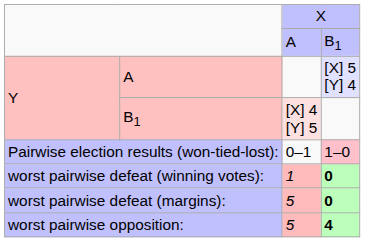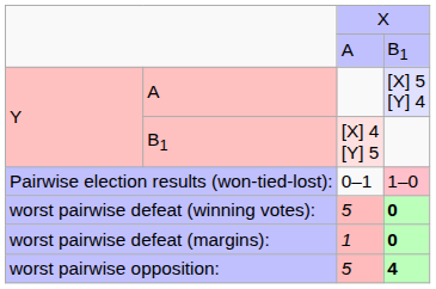 <table class=wikitable border=1>
 <tr>
 <td colspan=2 rowspan=2></td>
 <td colspan=2 bgcolor="#c0c0ff" align=center>X</td>
 </tr>
 <tr>
 <td bgcolor="#c0c0ff">A</td>
 <td bgcolor="#c0c0ff">B<sub>1</sub></td>
 </tr>
 <tr>
 <td bgcolor="#ffc0c0" rowspan=2>Y</td>
 <td bgcolor="#ffc0c0">A</td>
 <td></td>
 <td bgcolor="#e0e0ff">[X] 5 <br>[Y] 4</td>
 </tr>
 <tr>
 <td bgcolor="#ffc0c0">B<sub>1</sub></td>
 <td bgcolor="#ffe0e0">[X] 4 <br>[Y] 5</td>
 <td></td>
 </tr>
 <tr>
 <td colspan=2 bgcolor="#c0c0ff">Pairwise election results (won-tied-lost):</td>
 <td>0–1</td>
 <td style="background: pink;">1–0</td>
 </tr>
 <tr>
 <td colspan=2 bgcolor="#c0c0ff">worst pairwise defeat (winning votes):</td>
-<td bgcolor=#ffbbbb><em>1</em></td>
+<td bgcolor=#ffbbbb><em>5</em></td>
 <td bgcolor=#bbffbb><strong>0</strong></td>
 </tr>
 <tr>
 <td colspan=2 bgcolor="#c0c0ff">worst pairwise defeat (margins):</td>
-<td bgcolor=#ffbbbb><em>5</em></td>
+<td bgcolor=#ffbbbb><em>1</em></td>
 <td bgcolor=#bbffbb><strong>0</strong></td>
 </tr>
 <tr>
 <td colspan=2 bgcolor="#c0c0ff">worst pairwise opposition:</td>
 <td bgcolor=#ffbbbb><em>5</em></td>
 <td bgcolor=#bbffbb><strong>4</strong></td>
 </tr>
 </table>
